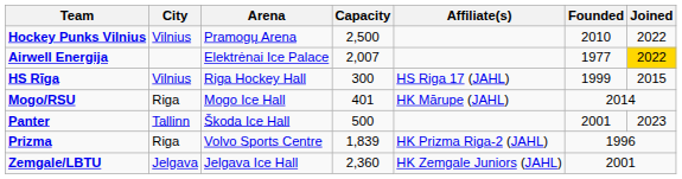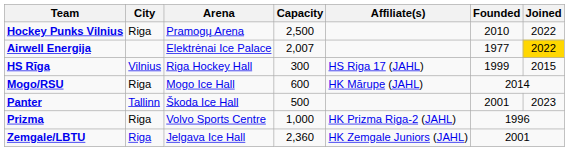 <table class="wikitable sortable" style="text-align:left;">
 <tr>
 <th>Team</th>
 <th>City</th>
 <th>Arena</th>
 <th>Capacity</th>
 <th>Affiliate(s)</th>
 <th>Founded</th>
 <th>Joined</th>
 </tr>
 <tr>
 <td><strong><a href='#'>Hockey Punks Vilnius</a></strong></td>
-<td> <a href='#'>Vilnius</a></td>
+<td> Riga</td>
 <td><a href='#'>Pramogų Arena</a></td>
 <td style="text-align:center;">2,500</td>
 <td></td>
 <td style="text-align:center;">2010</td>
 <td style="text-align:center;">2022</td>
 </tr>
 <tr>
 <td><strong><a href='#'>Airwell Energija</a></strong></td>
 <td></td>
 <td><a href='#'>Elektrėnai Ice Palace</a></td>
 <td style="text-align:center;">2,007</td>
 <td></td>
 <td style="text-align:center;">1977</td>
 <td style="background: gold; text-align:center;">2022</td>
 </tr>
 <tr>
 <td><strong><a href='#'>HS Rīga</a></strong></td>
 <td> <a href='#'>Vilnius</a></td>
 <td><a href='#'>Riga Hockey Hall</a></td>
 <td style="text-align:center;">300</td>
 <td><a href='#'>HS Riga 17</a> (<a href='#'>JAHL</a>)</td>
 <td style="text-align:center;">1999</td>
 <td style="text-align:center;">2015</td>
 </tr>
 <tr>
 <td><strong><a href='#'>Mogo/RSU</a></strong></td>
 <td> Riga</td>
 <td><a href='#'>Mogo Ice Hall</a></td>
-<td style="text-align:center;">401</td>
+<td style="text-align:center;">600</td>
 <td><a href='#'>HK Mārupe</a> (<a href='#'>JAHL</a>)</td>
 <td colspan=2 style="text-align:center;">2014</td>
 </tr>
 <tr>
 <td><strong><a href='#'>Panter</a></strong></td>
 <td> <a href='#'>Tallinn</a></td>
 <td><a href='#'>Škoda Ice Hall</a></td>
 <td style="text-align:center;">500</td>
 <td></td>
 <td style="text-align:center;">2001</td>
 <td style="text-align:center;">2023</td>
 </tr>
 <tr>
 <td><strong><a href='#'>Prizma</a></strong></td>
 <td> Riga</td>
 <td><a href='#'>Volvo Sports Centre</a></td>
-<td style="text-align:center;">1,839</td>
+<td style="text-align:center;">1,000</td>
 <td><a href='#'>HK Prizma Riga-2</a> (<a href='#'>JAHL</a>)</td>
 <td colspan=2 style="text-align:center;">1996</td>
 </tr>
 <tr>
 <td><strong><a href='#'>Zemgale/LBTU</a></strong></td>
-<td> <a href='#'>Jelgava</a></td>
+<td> <a href='#'>Riga</a></td>
 <td><a href='#'>Jelgava Ice Hall</a></td>
 <td style="text-align:center;">2,360</td>
 <td><a href='#'>HK Zemgale Juniors</a> (<a href='#'>JAHL</a>)</td>
 <td colspan=2 style="text-align:center;">2001</td>
 </tr>
 </table>
